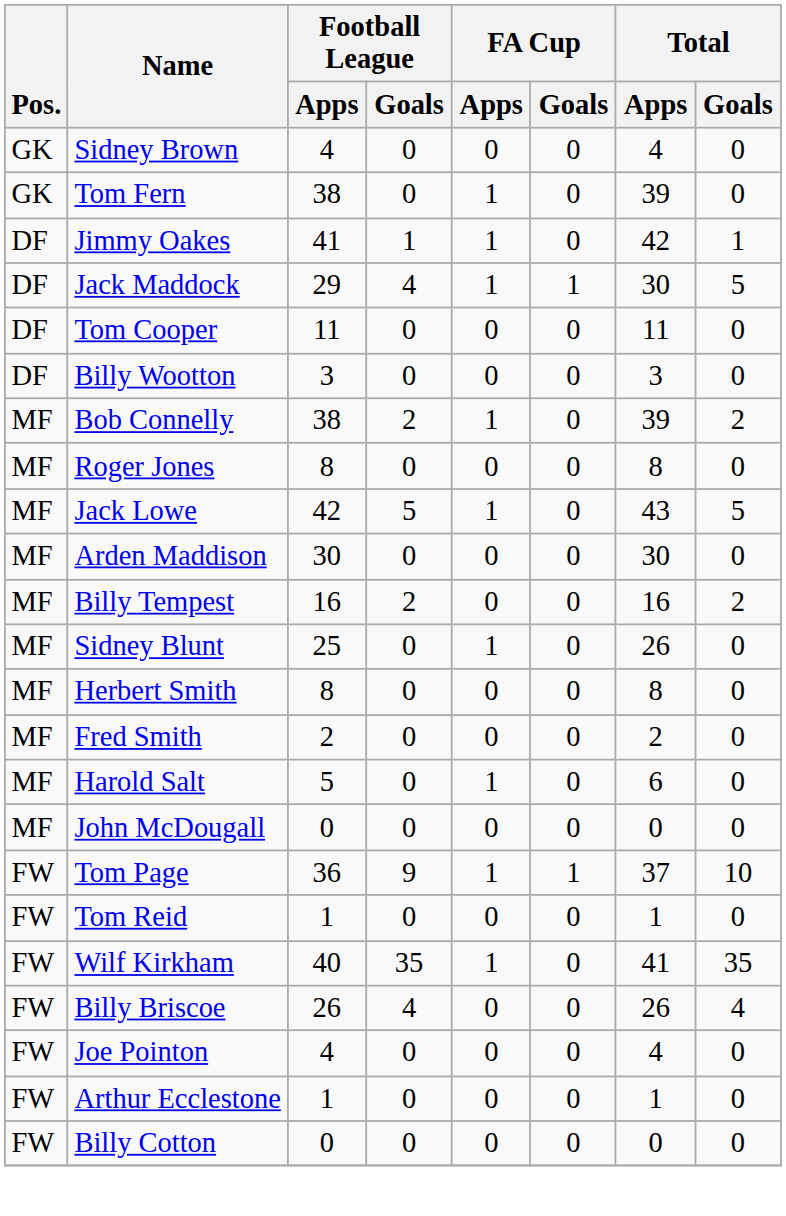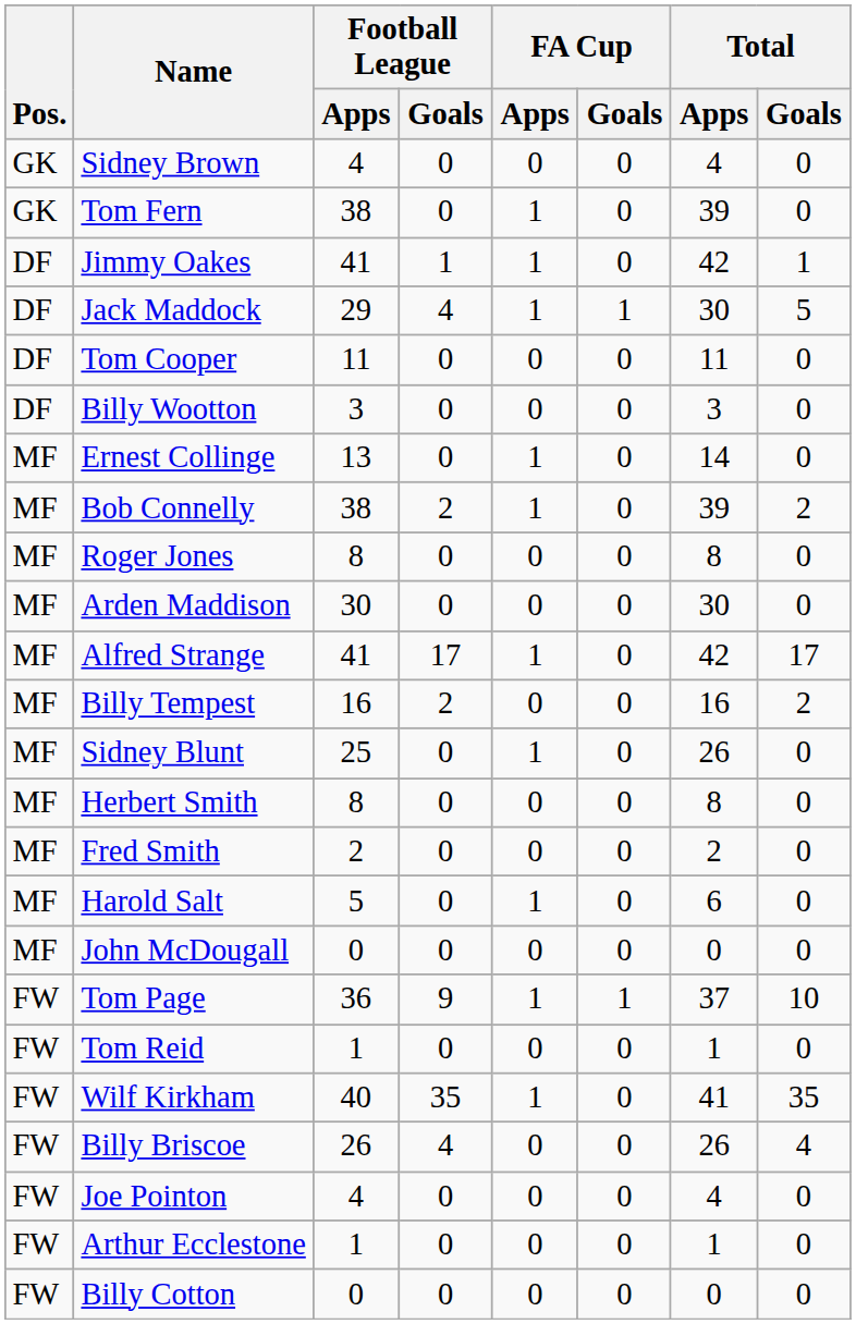 <table class="wikitable" style="text-align:center">
 <tr>
 <th rowspan="2" valign="bottom">Pos.</th>
 <th rowspan="2">Name</th>
 <th colspan="2" width="85">Football League</th>
 <th colspan="2" width="85">FA Cup</th>
 <th colspan="2" width="85">Total</th>
 </tr>
 <tr>
 <th>Apps</th>
 <th>Goals</th>
 <th>Apps</th>
 <th>Goals</th>
 <th>Apps</th>
 <th>Goals</th>
 </tr>
 <tr>
 <td align="left">GK</td>
 <td align="left"> <a href='#'>Sidney Brown</a></td>
 <td>4</td>
 <td>0</td>
 <td>0</td>
 <td>0</td>
 <td>4</td>
 <td>0</td>
 </tr>
 <tr>
 <td align="left">GK</td>
 <td align="left"> <a href='#'>Tom Fern</a></td>
 <td>38</td>
 <td>0</td>
 <td>1</td>
 <td>0</td>
 <td>39</td>
 <td>0</td>
 </tr>
 <tr>
 <td align="left">DF</td>
 <td align="left"> <a href='#'>Jimmy Oakes</a></td>
 <td>41</td>
 <td>1</td>
 <td>1</td>
 <td>0</td>
 <td>42</td>
 <td>1</td>
 </tr>
 <tr>
 <td align="left">DF</td>
 <td align="left"> <a href='#'>Jack Maddock</a></td>
 <td>29</td>
 <td>4</td>
 <td>1</td>
 <td>1</td>
 <td>30</td>
 <td>5</td>
 </tr>
 <tr>
 <td align="left">DF</td>
 <td align="left"> <a href='#'>Tom Cooper</a></td>
 <td>11</td>
 <td>0</td>
 <td>0</td>
 <td>0</td>
 <td>11</td>
 <td>0</td>
 </tr>
 <tr>
 <td align="left">DF</td>
 <td align="left"> <a href='#'>Billy Wootton</a></td>
 <td>3</td>
 <td>0</td>
 <td>0</td>
 <td>0</td>
 <td>3</td>
 <td>0</td>
 </tr>
 <tr>
 <td align="left">MF</td>
+<td align="left"> <a href='#'>Ernest Collinge</a></td>
+<td>13</td>
+<td>0</td>
+<td>1</td>
+<td>0</td>
+<td>14</td>
+<td>0</td>
+</tr>
+<tr>
+<td align="left">MF</td>
 <td align="left"> <a href='#'>Bob Connelly</a></td>
 <td>38</td>
 <td>2</td>
 <td>1</td>
 <td>0</td>
 <td>39</td>
 <td>2</td>
 </tr>
 <tr>
 <td align="left">MF</td>
 <td align="left"> <a href='#'>Roger Jones</a></td>
 <td>8</td>
 <td>0</td>
 <td>0</td>
 <td>0</td>
 <td>8</td>
 <td>0</td>
 </tr>
 <tr>
 <td align="left">MF</td>
-<td align="left"> <a href='#'>Jack Lowe</a></td>
-<td>42</td>
-<td>5</td>
-<td>1</td>
-<td>0</td>
-<td>43</td>
-<td>5</td>
-</tr>
-<tr>
-<td align="left">MF</td>
 <td align="left"> <a href='#'>Arden Maddison</a></td>
 <td>30</td>
 <td>0</td>
 <td>0</td>
 <td>0</td>
 <td>30</td>
 <td>0</td>
+</tr>
+<tr>
+<td align="left">MF</td>
+<td align="left"> <a href='#'>Alfred Strange</a></td>
+<td>41</td>
+<td>17</td>
+<td>1</td>
+<td>0</td>
+<td>42</td>
+<td>17</td>
 </tr>
 <tr>
 <td align="left">MF</td>
 <td align="left"> <a href='#'>Billy Tempest</a></td>
 <td>16</td>
 <td>2</td>
 <td>0</td>
 <td>0</td>
 <td>16</td>
 <td>2</td>
 </tr>
 <tr>
 <td align="left">MF</td>
 <td align="left"> <a href='#'>Sidney Blunt</a></td>
 <td>25</td>
 <td>0</td>
 <td>1</td>
 <td>0</td>
 <td>26</td>
 <td>0</td>
 </tr>
 <tr>
 <td align="left">MF</td>
 <td align="left"> <a href='#'>Herbert Smith</a></td>
 <td>8</td>
 <td>0</td>
 <td>0</td>
 <td>0</td>
 <td>8</td>
 <td>0</td>
 </tr>
 <tr>
 <td align="left">MF</td>
 <td align="left"> <a href='#'>Fred Smith</a></td>
 <td>2</td>
 <td>0</td>
 <td>0</td>
 <td>0</td>
 <td>2</td>
 <td>0</td>
 </tr>
 <tr>
 <td align="left">MF</td>
 <td align="left"><a href='#'>Harold Salt</a></td>
 <td>5</td>
 <td>0</td>
 <td>1</td>
 <td>0</td>
 <td>6</td>
 <td>0</td>
 </tr>
 <tr>
 <td align="left">MF</td>
 <td align="left"> <a href='#'>John McDougall</a></td>
 <td>0</td>
 <td>0</td>
 <td>0</td>
 <td>0</td>
 <td>0</td>
 <td>0</td>
 </tr>
 <tr>
 <td align="left">FW</td>
 <td align="left"> <a href='#'>Tom Page</a></td>
 <td>36</td>
 <td>9</td>
 <td>1</td>
 <td>1</td>
 <td>37</td>
 <td>10</td>
 </tr>
 <tr>
 <td align="left">FW</td>
 <td align="left"> <a href='#'>Tom Reid</a></td>
 <td>1</td>
 <td>0</td>
 <td>0</td>
 <td>0</td>
 <td>1</td>
 <td>0</td>
 </tr>
 <tr>
 <td align="left">FW</td>
 <td align="left"> <a href='#'>Wilf Kirkham</a></td>
 <td>40</td>
 <td>35</td>
 <td>1</td>
 <td>0</td>
 <td>41</td>
 <td>35</td>
 </tr>
 <tr>
 <td align="left">FW</td>
 <td align="left"> <a href='#'>Billy Briscoe</a></td>
 <td>26</td>
 <td>4</td>
 <td>0</td>
 <td>0</td>
 <td>26</td>
 <td>4</td>
 </tr>
 <tr>
 <td align="left">FW</td>
 <td align="left"> <a href='#'>Joe Pointon</a></td>
 <td>4</td>
 <td>0</td>
 <td>0</td>
 <td>0</td>
 <td>4</td>
 <td>0</td>
 </tr>
 <tr>
 <td align="left">FW</td>
 <td align="left"> <a href='#'>Arthur Ecclestone</a></td>
 <td>1</td>
 <td>0</td>
 <td>0</td>
 <td>0</td>
 <td>1</td>
 <td>0</td>
 </tr>
 <tr>
 <td align="left">FW</td>
 <td align="left"> <a href='#'>Billy Cotton</a></td>
 <td>0</td>
 <td>0</td>
 <td>0</td>
 <td>0</td>
 <td>0</td>
 <td>0</td>
 </tr>
 <tr>
 </tr>
 </table>
